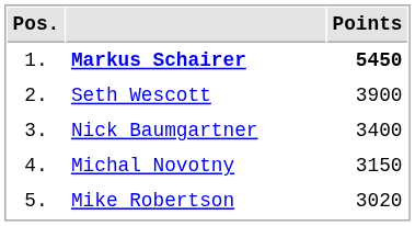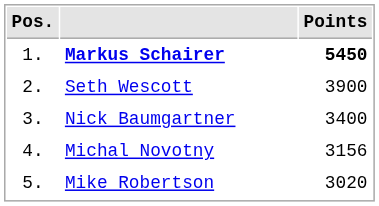 <table cellspacing="1" cellpadding="3" style="border:1px solid #AAAAAA;font-size:90%">
 <tr bgcolor="#E4E4E4">
 <th style="border-bottom:1px solid #AAAAAA" width=10>Pos.</th>
 <th style="border-bottom:1px solid #AAAAAA" width=150></th>
 <th style="border-bottom:1px solid #AAAAAA" width=20>Points</th>
 </tr>
 <tr>
 <td align="center">1.</td>
 <td> <strong><a href='#'>Markus Schairer</a></strong></td>
 <td align="right"><strong>5450</strong></td>
 </tr>
 <tr>
 <td align="center">2.</td>
 <td> <a href='#'>Seth Wescott</a></td>
 <td align="right">3900</td>
 </tr>
 <tr>
 <td align="center">3.</td>
 <td> <a href='#'>Nick Baumgartner</a></td>
 <td align="right">3400</td>
 </tr>
 <tr>
 <td align="center">4.</td>
 <td> <a href='#'>Michal Novotny</a></td>
-<td align="right">3150</td>
+<td align="right">3156</td>
 </tr>
 <tr>
 <td align="center">5.</td>
 <td> <a href='#'>Mike Robertson</a></td>
 <td align="right">3020</td>
 </tr>
 </table>
